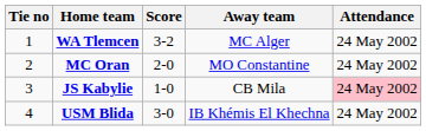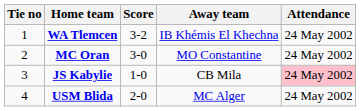 <table class="wikitable" style="text-align:center">
 <tr>
 <th>Tie no</th>
 <th>Home team</th>
 <th>Score</th>
 <th>Away team</th>
 <th>Attendance</th>
 </tr>
 <tr>
 <td>1</td>
 <td><strong><a href='#'>WA Tlemcen</a></strong></td>
 <td>3-2</td>
-<td><a href='#'>MC Alger</a></td>
+<td><a href='#'>IB Khémis El Khechna</a></td>
 <td>24 May 2002</td>
 </tr>
 <tr>
 <td>2</td>
 <td><strong><a href='#'>MC Oran</a></strong></td>
-<td>2-0</td>
+<td>3-0</td>
 <td><a href='#'>MO Constantine</a></td>
 <td>24 May 2002</td>
 </tr>
 <tr>
 <td>3</td>
 <td><strong><a href='#'>JS Kabylie</a></strong></td>
 <td>1-0</td>
 <td>CB Mila</td>
 <td style="background: pink;">24 May 2002</td>
 </tr>
 <tr>
 <td>4</td>
 <td><strong><a href='#'>USM Blida</a></strong></td>
-<td>3-0</td>
-<td><a href='#'>IB Khémis El Khechna</a></td>
+<td>2-0</td>
+<td><a href='#'>MC Alger</a></td>
 <td>24 May 2002</td>
 </tr>
 </table>
